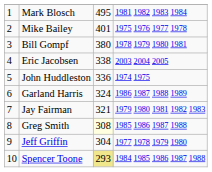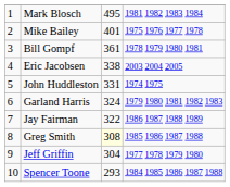 <table class="wikitable">
 <tr>
 </tr>
 <tr>
 <td>1</td>
 <td>Mark Blosch</td>
 <td>495</td>
 <td style="font-size:80%;"><a href='#'>1981</a> <a href='#'>1982</a> <a href='#'>1983</a> <a href='#'>1984</a></td>
 </tr>
 <tr>
 <td>2</td>
 <td>Mike Bailey</td>
 <td>401</td>
 <td style="font-size:80%;"><a href='#'>1975</a> <a href='#'>1976</a> <a href='#'>1977</a> <a href='#'>1978</a></td>
 </tr>
 <tr>
 <td>3</td>
 <td>Bill Gompf</td>
-<td>380</td>
+<td>361</td>
 <td style="font-size:80%;"><a href='#'>1978</a> <a href='#'>1979</a> <a href='#'>1980</a> <a href='#'>1981</a></td>
 </tr>
 <tr>
 <td>4</td>
 <td>Eric Jacobsen</td>
 <td>338</td>
 <td style="font-size:80%;"><a href='#'>2003</a> <a href='#'>2004</a> <a href='#'>2005</a></td>
 </tr>
 <tr>
 <td>5</td>
 <td>John Huddleston</td>
-<td>336</td>
+<td>331</td>
 <td style="font-size:80%;"><a href='#'>1974</a> <a href='#'>1975</a></td>
 </tr>
 <tr>
 <td>6</td>
 <td>Garland Harris</td>
 <td>324</td>
-<td style="font-size:80%;"><a href='#'>1986</a> <a href='#'>1987</a> <a href='#'>1988</a> <a href='#'>1989</a></td>
+<td style="font-size:80%;"><a href='#'>1979</a> <a href='#'>1980</a> <a href='#'>1981</a> <a href='#'>1982</a> <a href='#'>1983</a></td>
 </tr>
 <tr>
 <td>7</td>
 <td>Jay Fairman</td>
-<td>321</td>
-<td style="font-size:80%;"><a href='#'>1979</a> <a href='#'>1980</a> <a href='#'>1981</a> <a href='#'>1982</a> <a href='#'>1983</a></td>
+<td>322</td>
+<td style="font-size:80%;"><a href='#'>1986</a> <a href='#'>1987</a> <a href='#'>1988</a> <a href='#'>1989</a></td>
 </tr>
 <tr>
 <td>8</td>
 <td>Greg Smith</td>
 <td style="background: lightyellow;">308</td>
 <td style="font-size:80%;"><a href='#'>1985</a> <a href='#'>1986</a> <a href='#'>1987</a> <a href='#'>1988</a></td>
 </tr>
 <tr>
 <td>9</td>
 <td><a href='#'>Jeff Griffin</a></td>
 <td>304</td>
 <td style="font-size:80%;"><a href='#'>1977</a> <a href='#'>1978</a> <a href='#'>1979</a> <a href='#'>1980</a></td>
 </tr>
 <tr>
 <td>10</td>
 <td><a href='#'>Spencer Toone</a></td>
-<td style="background: khaki;">293</td>
+<td>293</td>
 <td style="font-size:80%;"><a href='#'>1984</a> <a href='#'>1985</a> <a href='#'>1986</a> <a href='#'>1987</a> <a href='#'>1988</a></td>
 </tr>
 </table>
